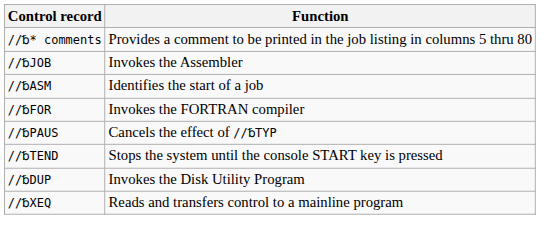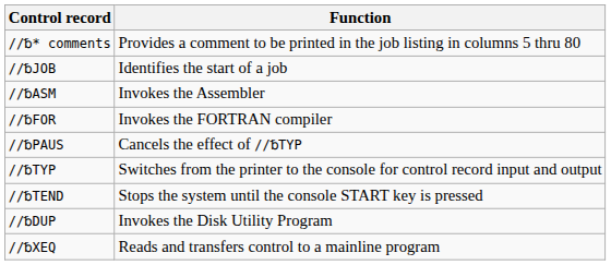 <table class="wikitable">
 <tr>
 <th>Control record</th>
 <th>Function</th>
 </tr>
 <tr>
 <td><code>//␢* comments</code></td>
 <td>Provides a comment to be printed in the job listing in columns 5 thru 80</td>
 </tr>
 <tr>
 <td><code>//␢JOB</code></td>
-<td>Invokes the Assembler</td>
+<td>Identifies the start of a job</td>
 </tr>
 <tr>
 <td><code>//␢ASM</code></td>
-<td>Identifies the start of a job</td>
+<td>Invokes the Assembler</td>
 </tr>
 <tr>
 <td><code>//␢FOR</code></td>
 <td>Invokes the FORTRAN compiler</td>
 </tr>
 <tr>
 <td><code>//␢PAUS</code></td>
 <td>Cancels the effect of <code>//␢TYP</code></td>
+</tr>
+<tr>
+<td><code>//␢TYP</code></td>
+<td>Switches from the printer to the console for control record input and output</td>
 </tr>
 <tr>
 <td><code>//␢TEND</code></td>
 <td>Stops the system until the console START key is pressed</td>
 </tr>
 <tr>
 <td><code>//␢DUP</code></td>
 <td>Invokes the Disk Utility Program</td>
 </tr>
 <tr>
 <td><code>//␢XEQ</code></td>
 <td>Reads and transfers control to a mainline program</td>
 </tr>
 </table>
